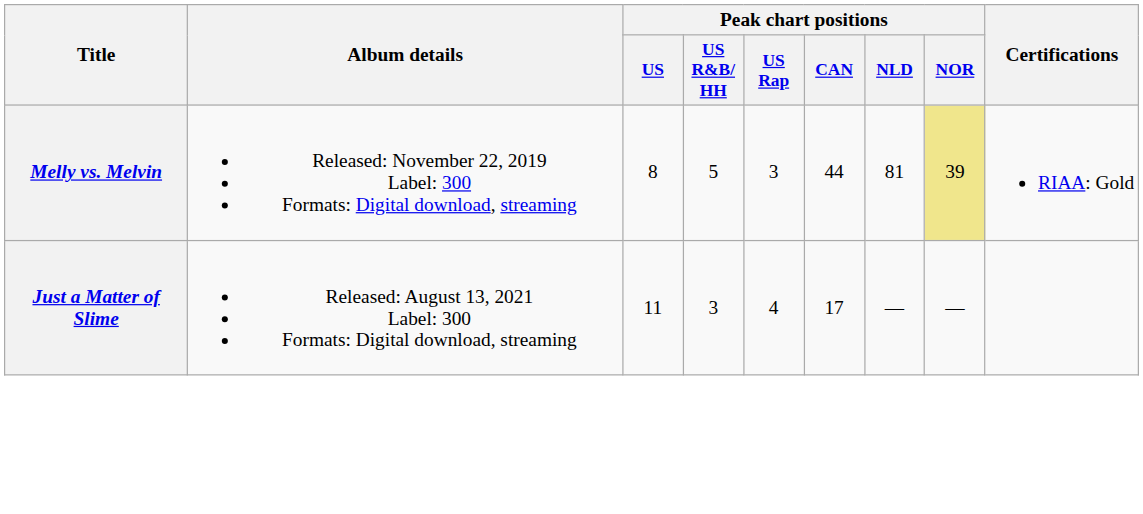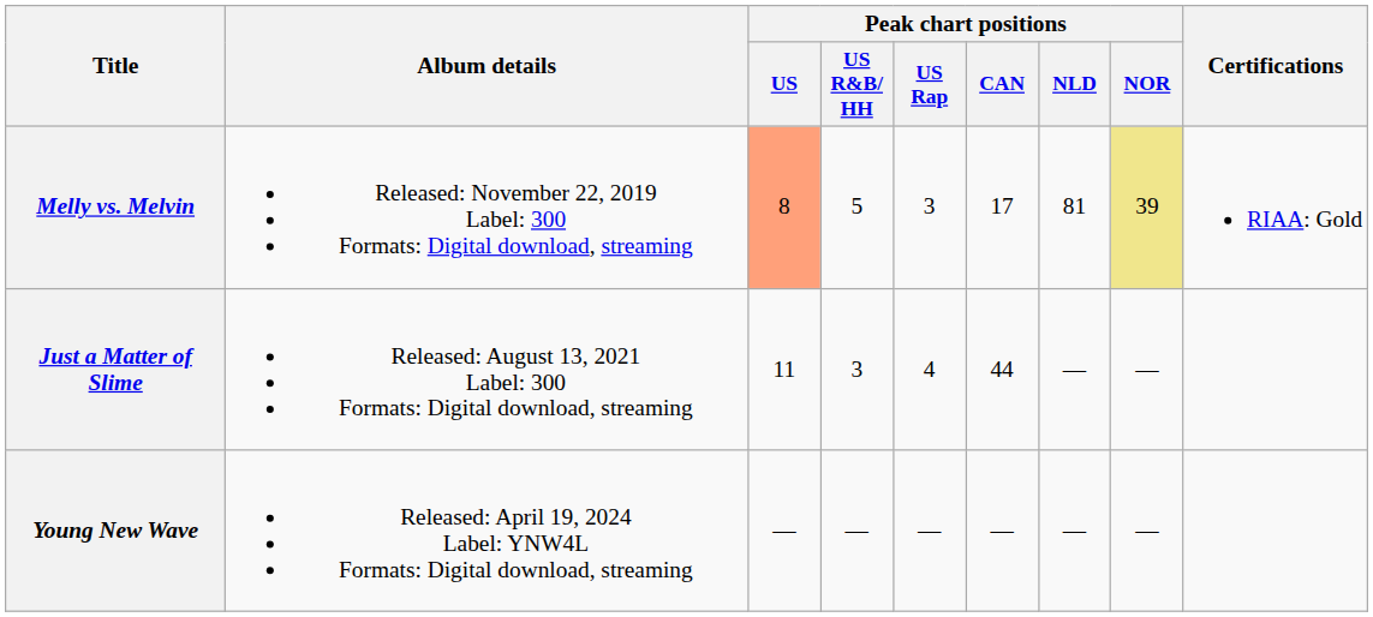 <table class="wikitable plainrowheaders" style="text-align:center;">
 <tr>
 <th scope="col" rowspan="2" style="width:9em;">Title</th>
 <th scope="col" rowspan="2" style="width:22em;">Album details</th>
 <th colspan="6">Peak chart positions</th>
 <th scope="col" rowspan="2">Certifications</th>
 </tr>
 <tr>
 <th scope="col" style="width:3em;font-size:90%;"><a href='#'>US</a><br></th>
 <th scope="col" style="width:3em;font-size:90%;"><a href='#'>US<br>R&B/<br>HH</a><br></th>
 <th scope="col" style="width:3em;font-size:90%;"><a href='#'>US<br>Rap</a><br></th>
 <th scope="col" style="width:3em;font-size:90%;"><a href='#'>CAN</a><br></th>
 <th scope="col" style="width:3em;font-size:90%;"><a href='#'>NLD</a><br></th>
 <th scope="col" style="width:3em;font-size:90%;"><a href='#'>NOR</a><br></th>
 </tr>
 <tr>
 <th scope="row"><em><a href='#'>Melly vs. Melvin</a></em></th>
 <td><br><ul><li>Released: November 22, 2019</li><li>Label: <a href='#'>300</a></li><li>Formats: <a href='#'>Digital download</a>, <a href='#'>streaming</a></li></ul></td>
-<td>8</td>
+<td style="background: lightsalmon;">8</td>
 <td>5</td>
 <td>3</td>
-<td>44</td>
+<td>17</td>
 <td>81</td>
 <td style="background: khaki;">39</td>
 <td><br><ul><li><a href='#'>RIAA</a>: Gold</li></ul></td>
 </tr>
 <tr>
 <th scope="row"><em><a href='#'>Just a Matter of Slime</a></em></th>
 <td><br><ul><li>Released: August 13, 2021</li><li>Label: 300</li><li>Formats: Digital download, streaming</li></ul></td>
 <td>11</td>
 <td>3</td>
 <td>4</td>
-<td>17</td>
+<td>44</td>
 <td>—</td>
 <td>—</td>
 </tr>
+<tr>
+<th scope="row"><em>Young New Wave</em></th>
+<td><br><ul><li>Released: April 19, 2024</li><li>Label: YNW4L</li><li>Formats: Digital download, streaming</li></ul></td>
+<td>—</td>
+<td>—</td>
+<td>—</td>
+<td>—</td>
+<td>—</td>
+<td>—</td>
+<td></td>
+</tr>
 </table>
